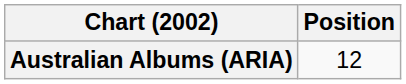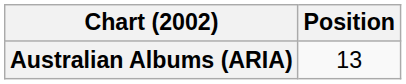 <table class="wikitable plainrowheaders" style="text-align:center;">
 <tr>
 <th scope="column">Chart (2002)</th>
 <th scope="column">Position</th>
 </tr>
 <tr>
 <th scope="row">Australian Albums (ARIA)</th>
-<td>12</td>
+<td>13</td>
 </tr>
 </table>
